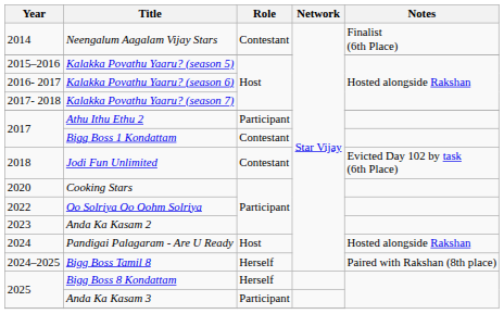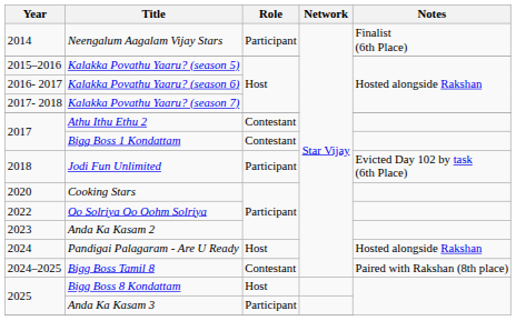 <table class="wikitable sortable">
 <tr>
 <th>Year</th>
 <th>Title</th>
 <th>Role</th>
 <th>Network</th>
 <th>Notes</th>
 </tr>
 <tr>
 <td>2014</td>
 <td><em>Neengalum Aagalam Vijay Stars</em></td>
-<td>Contestant</td>
+<td>Participant</td>
 <td rowspan="14"><a href='#'>Star Vijay</a></td>
 <td>Finalist<br>(6th Place)</td>
 </tr>
 <tr>
 </tr>
 <tr>
 <td>2015–2016</td>
 <td><em><a href='#'>Kalakka Povathu Yaaru? (season 5)</a></em></td>
 <td rowspan="3">Host</td>
 <td rowspan="3">Hosted alongside <a href='#'>Rakshan</a></td>
 </tr>
 <tr>
 <td>2016- 2017</td>
 <td><em><a href='#'>Kalakka Povathu Yaaru? (season 6)</a></em></td>
 </tr>
 <tr>
 <td>2017- 2018</td>
 <td><em><a href='#'>Kalakka Povathu Yaaru? (season 7)</a></em></td>
 </tr>
 <tr>
 </tr>
 <tr>
 <td rowspan="2">2017</td>
 <td><em><a href='#'>Athu Ithu Ethu 2</a></em></td>
-<td>Participant</td>
+<td>Contestant</td>
 <td></td>
 </tr>
 <tr>
 <td><em><a href='#'>Bigg Boss 1 Kondattam</a></em></td>
 <td>Contestant</td>
 <td></td>
 </tr>
 <tr>
 <td>2018</td>
 <td><em><a href='#'>Jodi Fun Unlimited</a></em></td>
-<td>Contestant</td>
+<td>Participant</td>
 <td>Evicted Day 102 by <a href='#'>task</a><br>(6th Place) </td>
 </tr>
 <tr>
 <td>2020</td>
 <td><em>Cooking Stars</em></td>
 <td rowspan="3">Participant</td>
 <td></td>
 </tr>
 <tr>
 <td>2022</td>
 <td><em><a href='#'>Oo Solriya Oo Oohm Solriya</a></em></td>
 <td></td>
 </tr>
 <tr>
 <td>2023</td>
 <td><em>Anda Ka Kasam 2</em></td>
 <td></td>
 </tr>
 <tr>
 <td>2024</td>
 <td><em>Pandigai Palagaram - Are U Ready</em></td>
 <td>Host</td>
 <td>Hosted alongside <a href='#'>Rakshan</a></td>
 </tr>
 <tr>
 <td>2024–2025</td>
 <td><em><a href='#'>Bigg Boss Tamil 8</a></em></td>
-<td>Herself</td>
+<td>Contestant</td>
 <td>Paired with Rakshan (8th place)</td>
 </tr>
 <tr>
 <td rowspan="2">2025</td>
 <td><em><a href='#'>Bigg Boss 8 Kondattam</a></em></td>
-<td>Herself</td>
+<td>Host</td>
 <td></td>
 </tr>
 <tr>
 <td><em>Anda Ka Kasam 3</em></td>
 <td>Participant</td>
 <td></td>
 </tr>
 <tr>
 </tr>
 </table>
